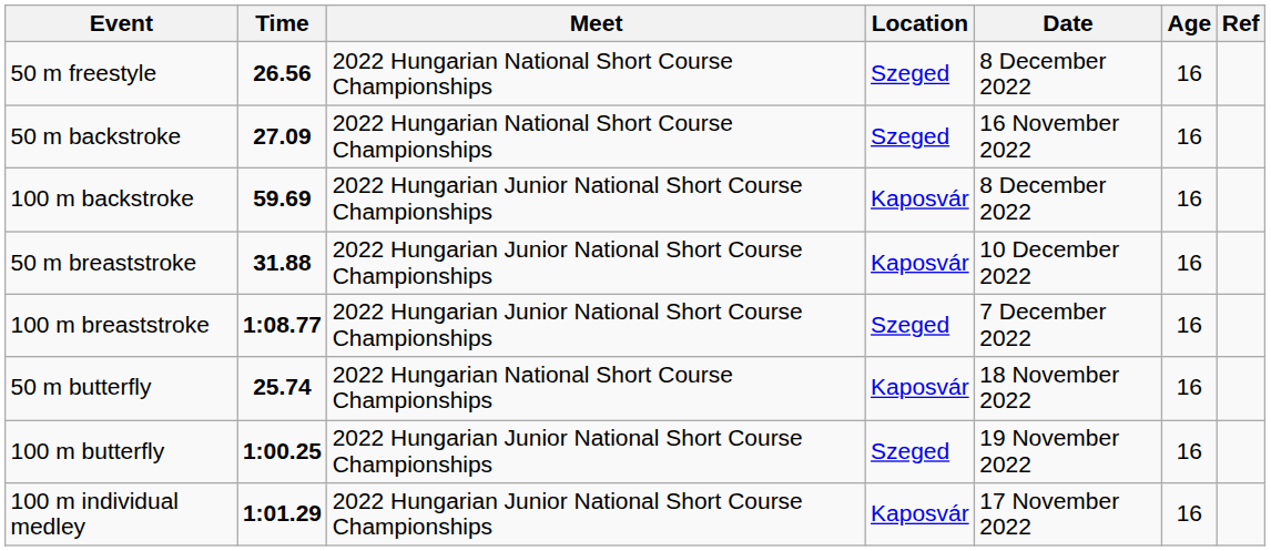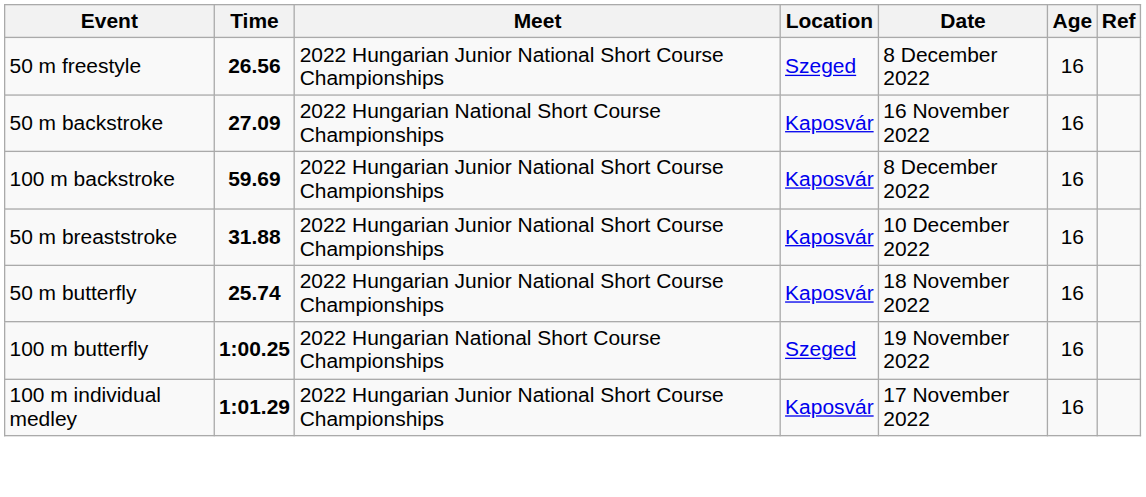 <table class="wikitable">
 <tr>
 <th>Event</th>
 <th>Time</th>
 <th>Meet</th>
 <th>Location</th>
 <th>Date</th>
 <th>Age</th>
 <th>Ref</th>
 </tr>
 <tr>
 <td>50 m freestyle</td>
 <td style="text-align:center;"><strong>26.56</strong></td>
-<td>2022 Hungarian National Short Course Championships</td>
+<td>2022 Hungarian Junior National Short Course Championships</td>
 <td><a href='#'>Szeged</a></td>
 <td>8 December 2022</td>
 <td style="text-align:center;">16</td>
 <td style="text-align:center;"></td>
 </tr>
 <tr>
 <td>50 m backstroke</td>
 <td style="text-align:center;"><strong>27.09</strong></td>
 <td>2022 Hungarian National Short Course Championships</td>
-<td><a href='#'>Szeged</a></td>
+<td><a href='#'>Kaposvár</a></td>
 <td>16 November 2022</td>
 <td style="text-align:center;">16</td>
 <td style="text-align:center;"></td>
 </tr>
 <tr>
 <td>100 m backstroke</td>
 <td style="text-align:center;"><strong>59.69</strong></td>
 <td>2022 Hungarian Junior National Short Course Championships</td>
 <td><a href='#'>Kaposvár</a></td>
 <td>8 December 2022</td>
 <td style="text-align:center;">16</td>
 <td style="text-align:center;"></td>
 </tr>
 <tr>
 <td>50 m breaststroke</td>
 <td style="text-align:center;"><strong>31.88</strong></td>
 <td>2022 Hungarian Junior National Short Course Championships</td>
 <td><a href='#'>Kaposvár</a></td>
 <td>10 December 2022</td>
 <td style="text-align:center;">16</td>
 <td style="text-align:center;"></td>
 </tr>
 <tr>
-<td>100 m breaststroke</td>
-<td style="text-align:center;"><strong>1:08.77</strong></td>
-<td>2022 Hungarian Junior National Short Course Championships</td>
-<td><a href='#'>Szeged</a></td>
-<td>7 December 2022</td>
-<td style="text-align:center;">16</td>
-<td style="text-align:center;"></td>
-</tr>
-<tr>
 <td>50 m butterfly</td>
 <td style="text-align:center;"><strong>25.74</strong></td>
-<td>2022 Hungarian National Short Course Championships</td>
+<td>2022 Hungarian Junior National Short Course Championships</td>
 <td><a href='#'>Kaposvár</a></td>
 <td>18 November 2022</td>
 <td style="text-align:center;">16</td>
 <td style="text-align:center;"></td>
 </tr>
 <tr>
 <td>100 m butterfly</td>
 <td style="text-align:center;"><strong>1:00.25</strong></td>
-<td>2022 Hungarian Junior National Short Course Championships</td>
+<td>2022 Hungarian National Short Course Championships</td>
 <td><a href='#'>Szeged</a></td>
 <td>19 November 2022</td>
 <td style="text-align:center;">16</td>
 <td style="text-align:center;"></td>
 </tr>
 <tr>
 <td>100 m individual medley</td>
 <td style="text-align:center;"><strong>1:01.29</strong></td>
 <td>2022 Hungarian Junior National Short Course Championships</td>
 <td><a href='#'>Kaposvár</a></td>
 <td>17 November 2022</td>
 <td style="text-align:center;">16</td>
 <td style="text-align:center;"></td>
 </tr>
 </table>
